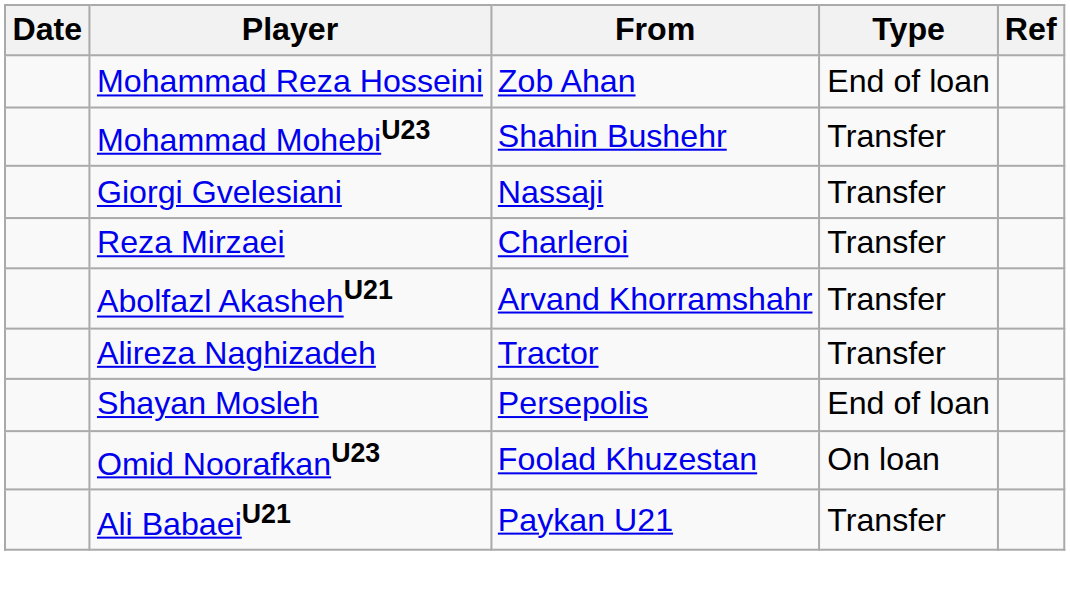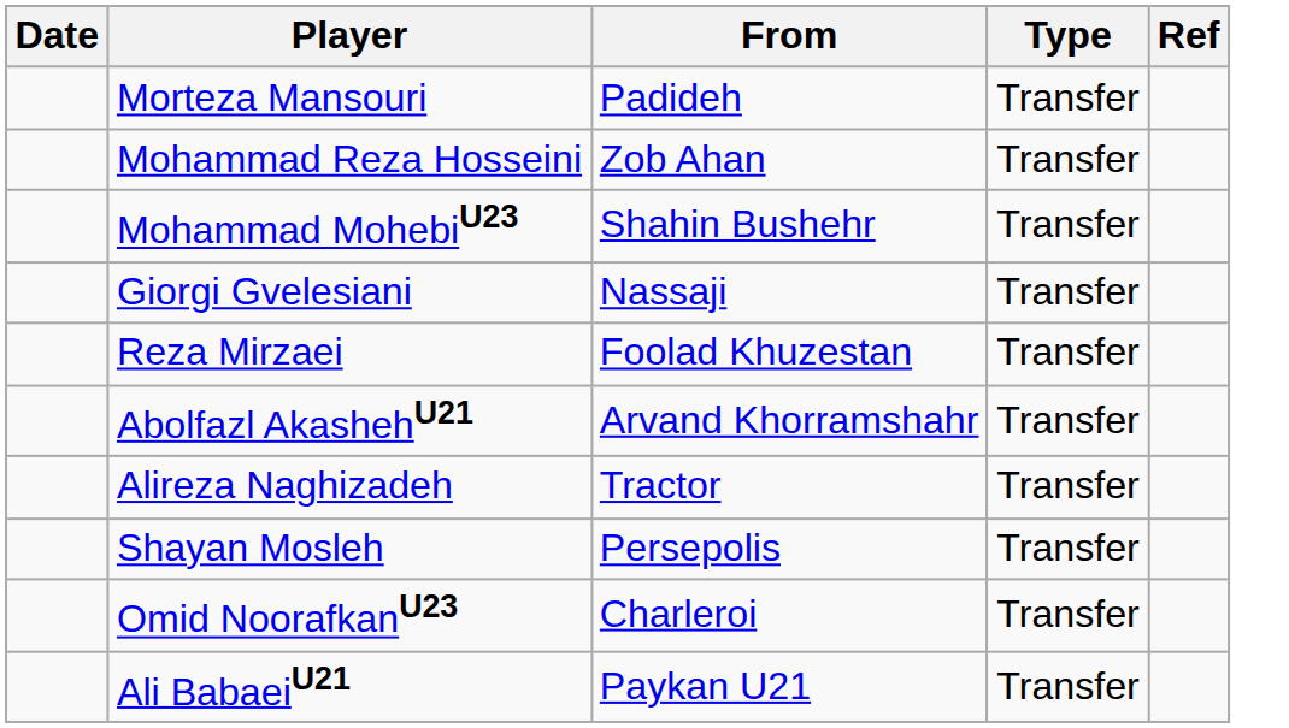 <table class="wikitable">
 <tr>
 <th><strong>Date</strong></th>
 <th><strong>Player</strong></th>
 <th><strong>From</strong></th>
 <th><strong>Type</strong></th>
 <th><strong>Ref</strong></th>
 </tr>
 <tr>
 <td></td>
+<td> <a href='#'>Morteza Mansouri</a></td>
+<td> <a href='#'>Padideh</a></td>
+<td>Transfer</td>
+<td></td>
+</tr>
+<tr>
+<td></td>
 <td> <a href='#'>Mohammad Reza Hosseini</a></td>
 <td> <a href='#'>Zob Ahan</a></td>
-<td>End of loan</td>
+<td>Transfer</td>
 <td></td>
 </tr>
 <tr>
 <td></td>
 <td> <a href='#'>Mohammad Mohebi</a><sup><strong>U23</strong></sup></td>
 <td> <a href='#'>Shahin Bushehr</a></td>
 <td>Transfer</td>
 <td></td>
 </tr>
 <tr>
 <td></td>
 <td> <a href='#'>Giorgi Gvelesiani</a></td>
 <td> <a href='#'>Nassaji</a></td>
 <td>Transfer</td>
 <td></td>
 </tr>
 <tr>
 <td></td>
 <td> <a href='#'>Reza Mirzaei</a></td>
-<td> <a href='#'>Charleroi</a></td>
+<td> <a href='#'>Foolad Khuzestan</a></td>
 <td>Transfer</td>
 <td></td>
 </tr>
 <tr>
 <td></td>
 <td> <a href='#'>Abolfazl Akasheh</a><sup><strong>U21</strong></sup></td>
 <td> <a href='#'>Arvand Khorramshahr</a></td>
 <td>Transfer</td>
 <td></td>
 </tr>
 <tr>
 <td></td>
 <td> <a href='#'>Alireza Naghizadeh</a></td>
 <td> <a href='#'>Tractor</a></td>
 <td>Transfer</td>
 <td></td>
 </tr>
 <tr>
 <td></td>
 <td> <a href='#'>Shayan Mosleh</a></td>
 <td> <a href='#'>Persepolis</a></td>
-<td>End of loan</td>
+<td>Transfer</td>
 <td></td>
 </tr>
 <tr>
 <td></td>
 <td> <a href='#'>Omid Noorafkan</a><sup><strong>U23</strong></sup></td>
-<td> <a href='#'>Foolad Khuzestan</a></td>
-<td>On loan</td>
+<td> <a href='#'>Charleroi</a></td>
+<td>Transfer</td>
 <td></td>
 </tr>
 <tr>
 <td></td>
 <td> <a href='#'>Ali Babaei</a><sup><strong>U21</strong></sup></td>
 <td> <a href='#'>Paykan U21</a></td>
 <td>Transfer</td>
 <td></td>
 </tr>
 </table>
